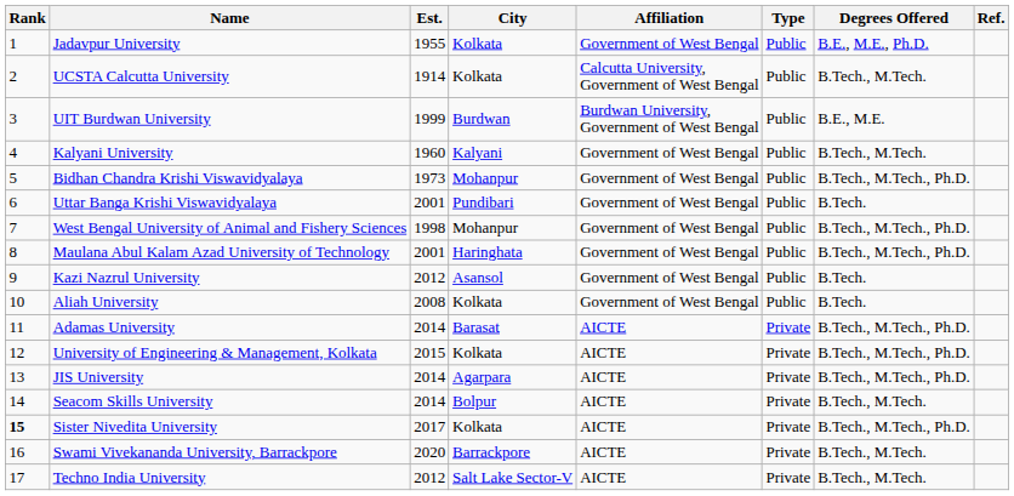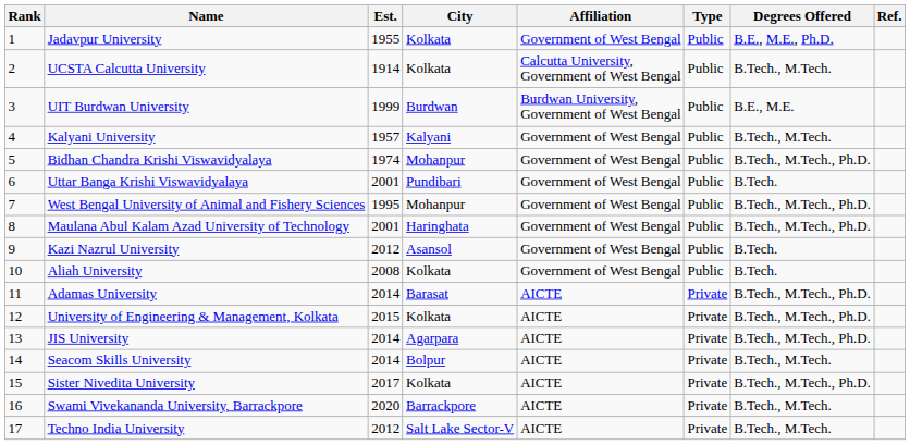 <table class="wikitable sortable">
 <tr>
 <th>Rank</th>
 <th>Name</th>
 <th>Est.</th>
 <th>City</th>
 <th>Affiliation</th>
 <th>Type</th>
 <th>Degrees Offered<br></th>
 <th>Ref.</th>
 </tr>
 <tr>
 <td>1</td>
 <td><a href='#'>Jadavpur University</a></td>
 <td>1955</td>
 <td><a href='#'>Kolkata</a></td>
 <td><a href='#'>Government of West Bengal</a></td>
 <td><a href='#'> Public</a></td>
 <td><a href='#'>B.E.</a>, <a href='#'>M.E.</a>, <a href='#'>Ph.D.</a></td>
 <td></td>
 </tr>
 <tr>
 <td>2</td>
 <td><a href='#'> UCSTA Calcutta University</a></td>
 <td>1914</td>
 <td>Kolkata</td>
 <td><a href='#'>Calcutta University</a>,<br>Government of West Bengal</td>
 <td>Public</td>
 <td>B.Tech., M.Tech.</td>
 <td></td>
 </tr>
 <tr>
 <td>3</td>
 <td><a href='#'> UIT Burdwan University</a></td>
 <td>1999</td>
 <td><a href='#'>Burdwan</a></td>
 <td><a href='#'>Burdwan University</a>,<br>Government of West Bengal</td>
 <td>Public</td>
 <td>B.E., M.E.</td>
 <td></td>
 </tr>
 <tr>
 <td>4</td>
 <td><a href='#'> Kalyani University</a></td>
-<td>1960</td>
+<td>1957</td>
 <td><a href='#'>Kalyani</a></td>
 <td>Government of West Bengal</td>
 <td>Public</td>
 <td>B.Tech., M.Tech.</td>
 <td></td>
 </tr>
 <tr>
 <td>5</td>
 <td><a href='#'>Bidhan Chandra Krishi Viswavidyalaya</a></td>
-<td>1973</td>
+<td>1974</td>
 <td><a href='#'>Mohanpur</a></td>
 <td>Government of West Bengal</td>
 <td>Public</td>
 <td>B.Tech., M.Tech., Ph.D.</td>
 <td></td>
 </tr>
 <tr>
 <td>6</td>
 <td><a href='#'>Uttar Banga Krishi Viswavidyalaya</a></td>
 <td>2001</td>
 <td><a href='#'>Pundibari</a></td>
 <td>Government of West Bengal</td>
 <td>Public</td>
 <td>B.Tech.</td>
 <td></td>
 </tr>
 <tr>
 <td>7</td>
 <td><a href='#'>West Bengal University of Animal and Fishery Sciences</a></td>
-<td>1998</td>
+<td>1995</td>
 <td>Mohanpur</td>
 <td>Government of West Bengal</td>
 <td>Public</td>
 <td>B.Tech., M.Tech., Ph.D.</td>
 <td></td>
 </tr>
 <tr>
 <td>8</td>
 <td><a href='#'>Maulana Abul Kalam Azad University of Technology</a></td>
 <td>2001</td>
 <td><a href='#'>Haringhata</a></td>
 <td>Government of West Bengal</td>
 <td>Public</td>
 <td>B.Tech., M.Tech., Ph.D.</td>
 <td></td>
 </tr>
 <tr>
 <td>9</td>
 <td><a href='#'>Kazi Nazrul University</a></td>
 <td>2012</td>
 <td><a href='#'>Asansol</a></td>
 <td>Government of West Bengal</td>
 <td>Public</td>
 <td>B.Tech.</td>
 <td></td>
 </tr>
 <tr>
 <td>10</td>
 <td><a href='#'>Aliah University</a></td>
 <td>2008</td>
 <td>Kolkata</td>
 <td>Government of West Bengal</td>
 <td>Public</td>
 <td>B.Tech.</td>
 <td></td>
 </tr>
 <tr>
 <td>11</td>
 <td><a href='#'>Adamas University</a></td>
 <td>2014</td>
 <td><a href='#'>Barasat</a></td>
 <td><a href='#'>AICTE</a></td>
 <td><a href='#'> Private</a></td>
 <td>B.Tech., M.Tech., Ph.D.</td>
 <td></td>
 </tr>
 <tr>
 <td>12</td>
 <td><a href='#'>University of Engineering & Management, Kolkata</a></td>
 <td>2015</td>
 <td>Kolkata</td>
 <td>AICTE</td>
 <td>Private</td>
 <td>B.Tech., M.Tech., Ph.D.</td>
 <td></td>
 </tr>
 <tr>
 <td>13</td>
 <td><a href='#'>JIS University</a></td>
 <td>2014</td>
 <td><a href='#'>Agarpara</a></td>
 <td>AICTE</td>
 <td>Private</td>
 <td>B.Tech., M.Tech., Ph.D.</td>
 <td></td>
 </tr>
 <tr>
 <td>14</td>
 <td><a href='#'>Seacom Skills University</a></td>
 <td>2014</td>
 <td><a href='#'>Bolpur</a></td>
 <td>AICTE</td>
 <td>Private</td>
 <td>B.Tech., M.Tech.</td>
 <td></td>
 </tr>
 <tr>
-<td><strong>15</strong></td>
+<td>15</td>
 <td><a href='#'>Sister Nivedita University</a></td>
 <td>2017</td>
 <td>Kolkata</td>
 <td>AICTE</td>
 <td>Private</td>
 <td>B.Tech., M.Tech., Ph.D.</td>
 <td></td>
 </tr>
 <tr>
 <td>16</td>
 <td><a href='#'>Swami Vivekananda University, Barrackpore</a></td>
 <td>2020</td>
 <td><a href='#'>Barrackpore</a></td>
 <td>AICTE</td>
 <td>Private</td>
 <td>B.Tech., M.Tech.</td>
 <td></td>
 </tr>
 <tr>
 <td>17</td>
 <td><a href='#'>Techno India University</a></td>
 <td>2012</td>
 <td><a href='#'>Salt Lake Sector-V</a></td>
 <td>AICTE</td>
 <td>Private</td>
 <td>B.Tech., M.Tech.</td>
 <td></td>
 </tr>
 </table>
